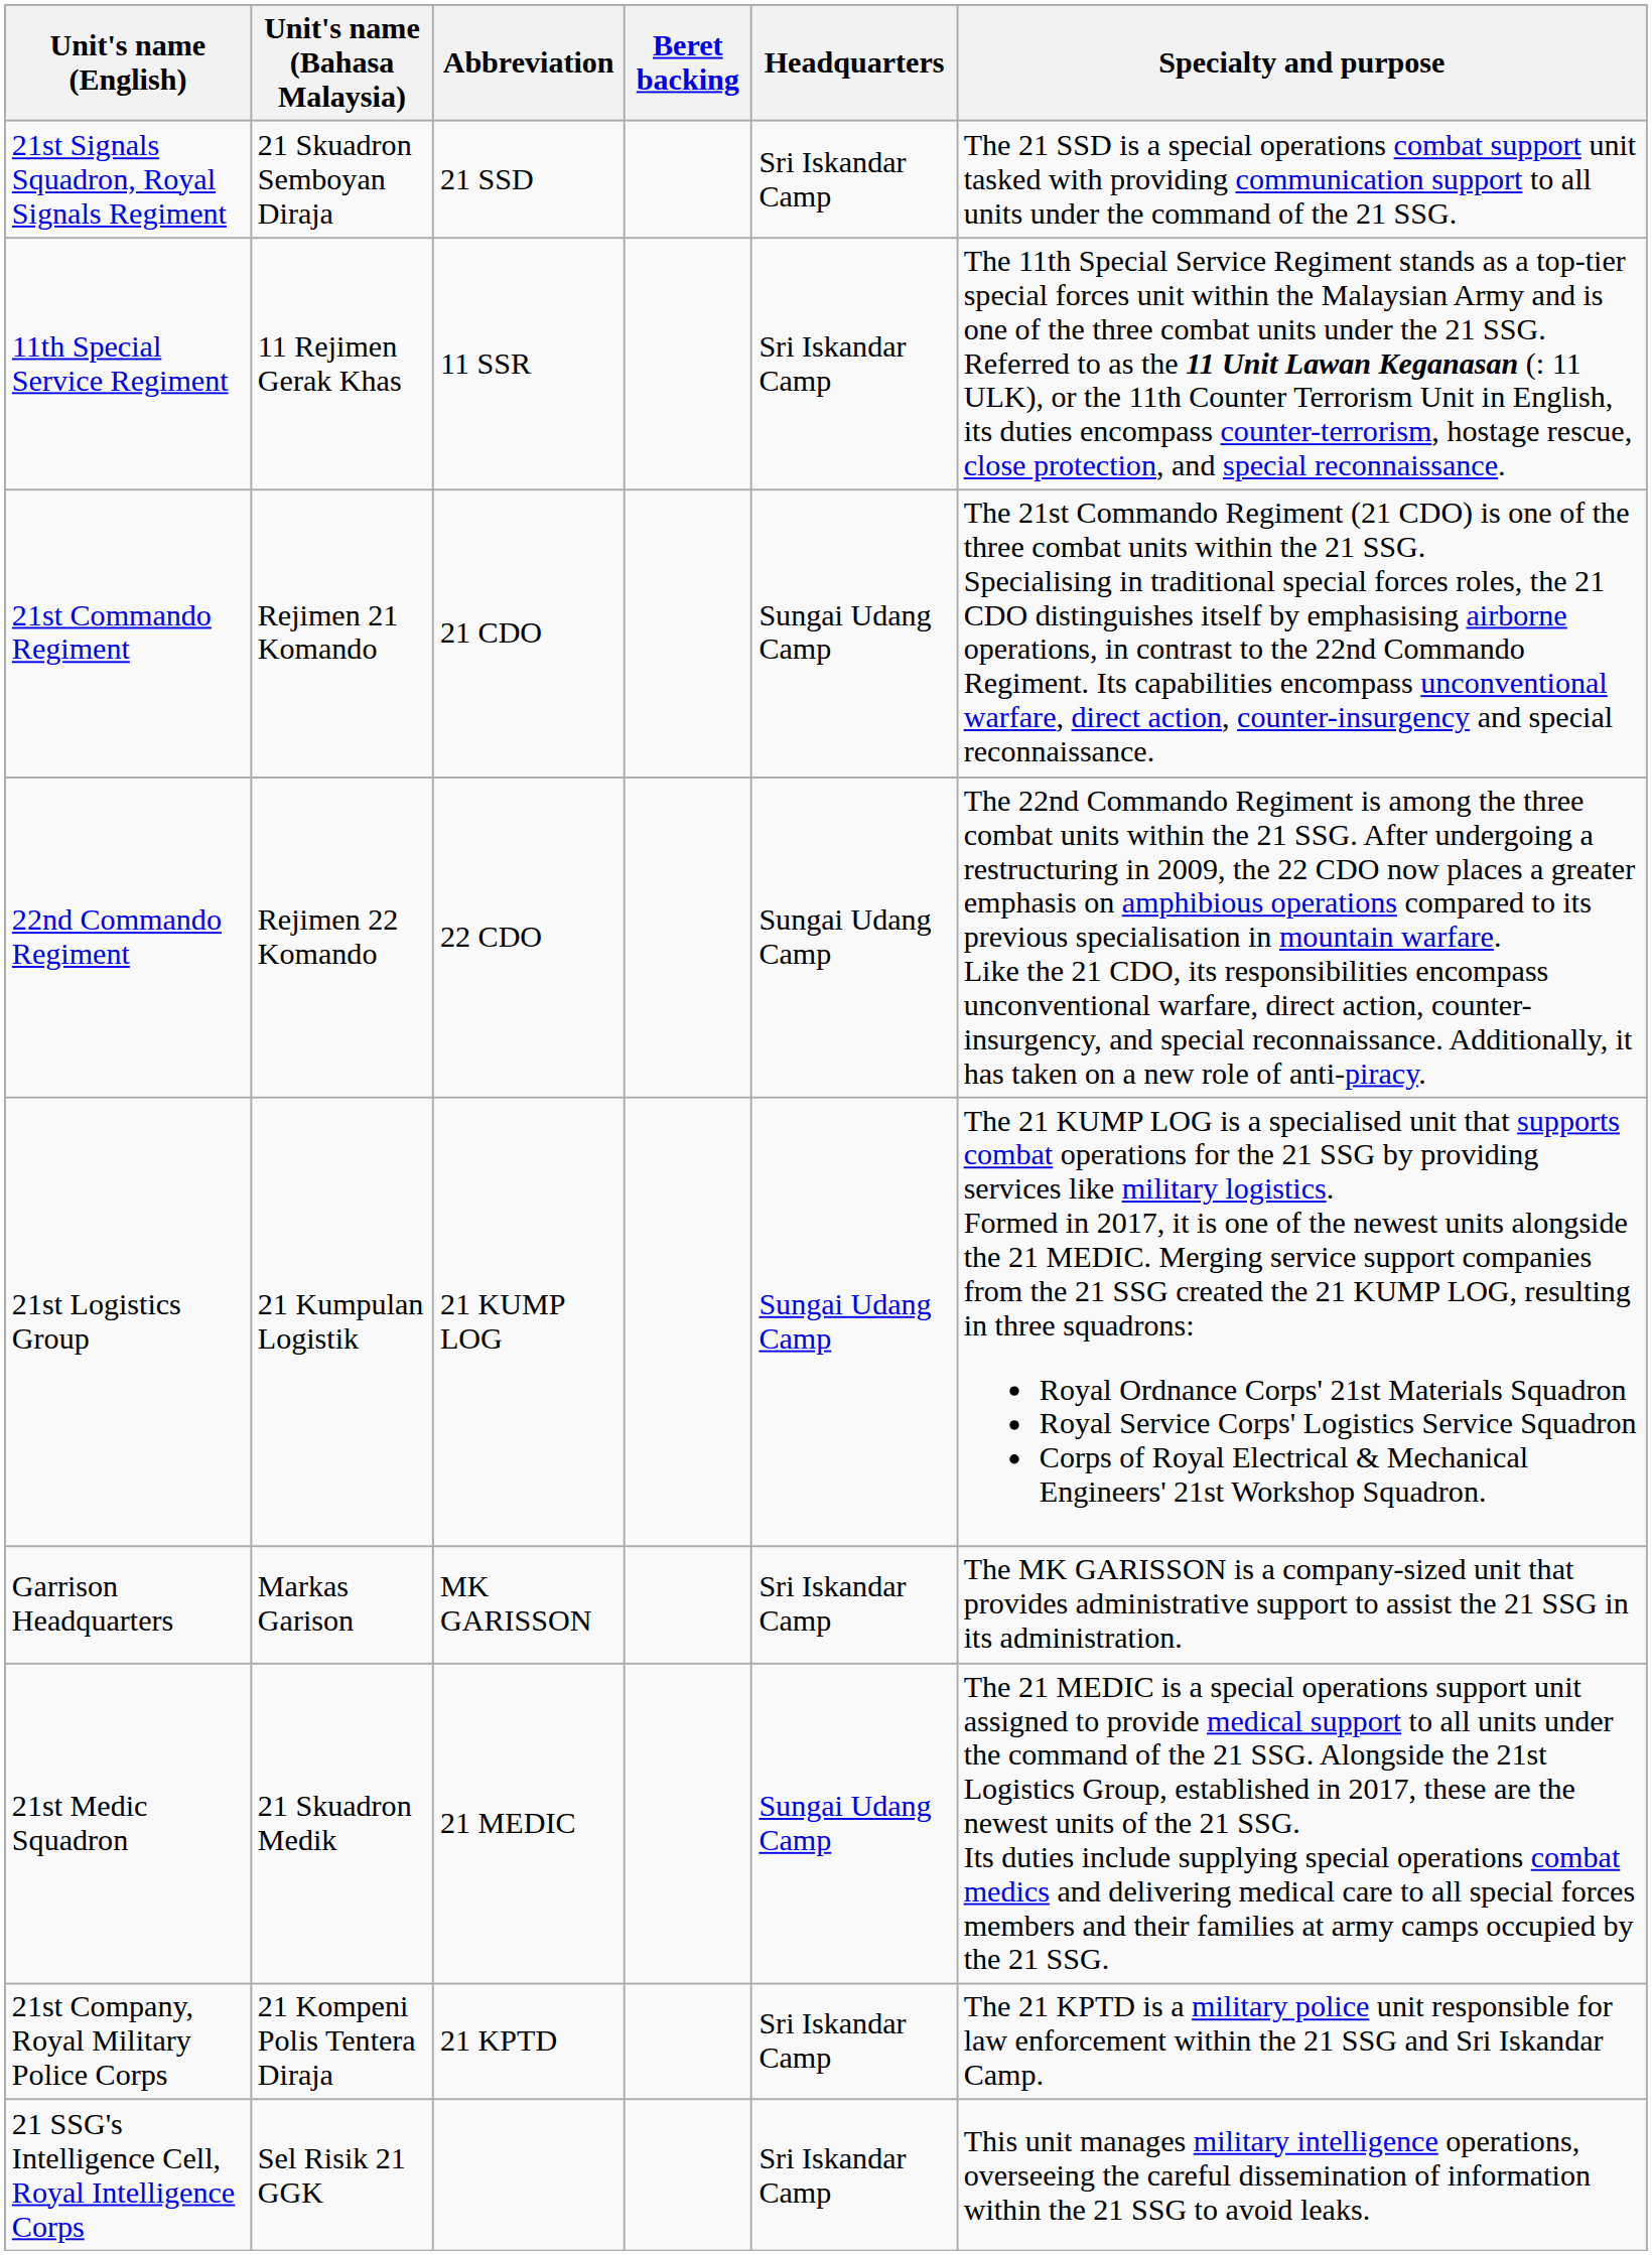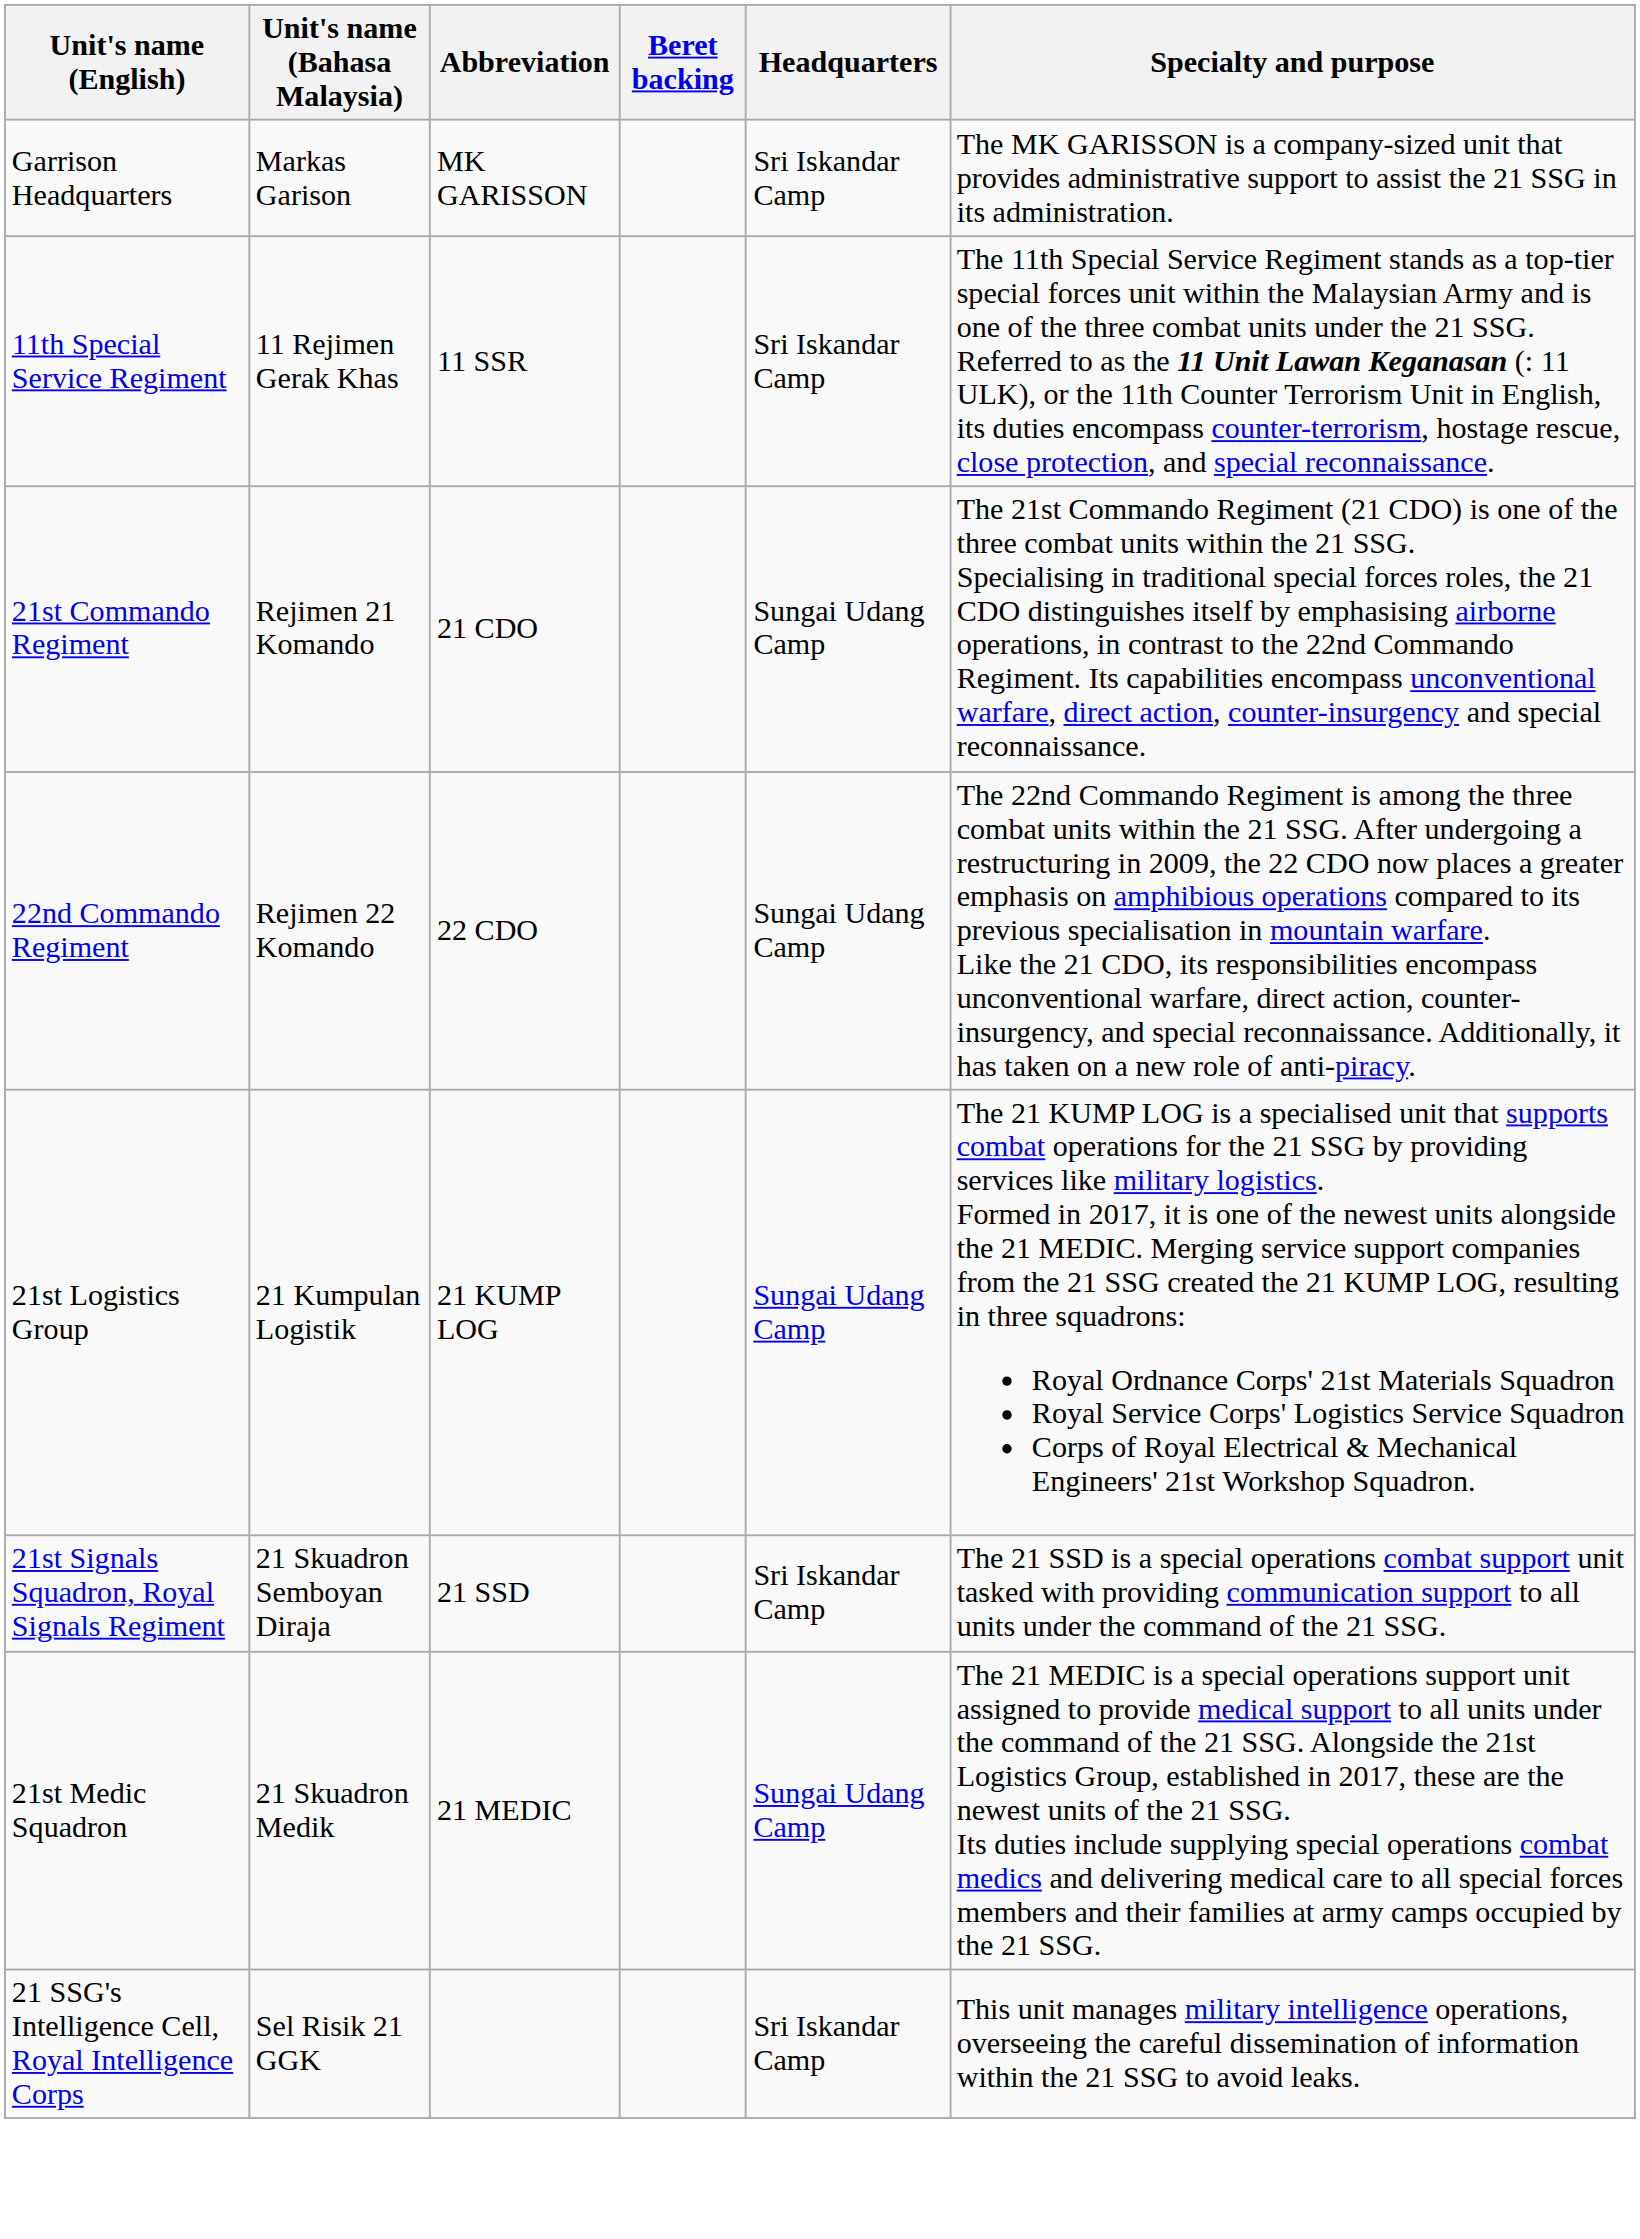 <table class="wikitable">
 <tr>
 <th>Unit's name (English)</th>
 <th>Unit's name (Bahasa Malaysia)</th>
 <th>Abbreviation</th>
 <th><a href='#'>Beret backing</a></th>
 <th>Headquarters</th>
 <th>Specialty and purpose</th>
 </tr>
 <tr>
-<td><a href='#'>21st Signals Squadron, Royal Signals Regiment</a></td>
-<td>21 Skuadron Semboyan Diraja</td>
-<td>21 SSD</td>
+<td>Garrison Headquarters</td>
+<td>Markas Garison</td>
+<td>MK GARISSON</td>
 <td></td>
 <td>Sri Iskandar Camp</td>
-<td>The 21 SSD is a special operations <a href='#'>combat support</a> unit tasked with providing <a href='#'>communication support</a> to all units under the command of the 21 SSG.</td>
+<td>The MK GARISSON is a company-sized unit that provides administrative support to assist the 21 SSG in its administration.</td>
 </tr>
 <tr>
 <td><a href='#'>11th Special Service Regiment</a></td>
 <td>11 Rejimen Gerak Khas</td>
 <td>11 SSR</td>
 <td></td>
 <td>Sri Iskandar Camp</td>
 <td>The 11th Special Service Regiment stands as a top-tier special forces unit within the Malaysian Army and is one of the three combat units under the 21 SSG.<br>Referred to as the <strong><em>11<em> </em>Unit Lawan Keganasan</em></strong> (: 11 ULK), or the 11th Counter Terrorism Unit in English, its duties encompass <a href='#'>counter-terrorism</a>, hostage rescue, <a href='#'>close protection</a>, and <a href='#'>special reconnaissance</a>.</td>
 </tr>
 <tr>
 <td><a href='#'>21st Commando Regiment</a></td>
 <td>Rejimen 21 Komando</td>
 <td>21 CDO</td>
 <td></td>
 <td>Sungai Udang Camp</td>
 <td>The 21st Commando Regiment (21 CDO) is one of the three combat units within the 21 SSG.<br>Specialising in traditional special forces roles, the 21 CDO distinguishes itself by emphasising <a href='#'>airborne</a> operations, in contrast to the 22nd Commando Regiment. Its capabilities encompass <a href='#'>unconventional warfare</a>, <a href='#'>direct action</a>, <a href='#'>counter-insurgency</a> and special reconnaissance.</td>
 </tr>
 <tr>
 <td><a href='#'>22nd Commando Regiment</a></td>
 <td>Rejimen 22 Komando</td>
 <td>22 CDO</td>
 <td></td>
 <td>Sungai Udang Camp</td>
 <td>The 22nd Commando Regiment is among the three combat units within the 21 SSG. After undergoing a restructuring in 2009, the 22 CDO now places a greater emphasis on <a href='#'>amphibious operations</a> compared to its previous specialisation in <a href='#'>mountain warfare</a>.<br>Like the 21 CDO, its responsibilities encompass unconventional warfare, direct action, counter-insurgency, and special reconnaissance. Additionally, it has taken on a new role of anti-<a href='#'>piracy</a>.</td>
 </tr>
 <tr>
 <td>21st Logistics Group</td>
 <td>21 Kumpulan Logistik</td>
 <td>21 KUMP LOG</td>
 <td></td>
 <td><a href='#'>Sungai Udang Camp</a></td>
 <td>The 21 KUMP LOG is a specialised unit that <a href='#'>supports combat</a> operations for the 21 SSG by providing services like <a href='#'>military logistics</a>.<br>Formed in 2017, it is one of the newest units alongside the 21 MEDIC. Merging service support companies from the 21 SSG created the 21 KUMP LOG, resulting in three squadrons:<ul><li>Royal Ordnance Corps' 21st Materials Squadron</li><li>Royal Service Corps' Logistics Service Squadron</li><li>Corps of Royal Electrical & Mechanical Engineers' 21st Workshop Squadron.</li></ul></td>
 </tr>
 <tr>
-<td>Garrison Headquarters</td>
-<td>Markas Garison</td>
-<td>MK GARISSON</td>
+<td><a href='#'>21st Signals Squadron, Royal Signals Regiment</a></td>
+<td>21 Skuadron Semboyan Diraja</td>
+<td>21 SSD</td>
 <td></td>
 <td>Sri Iskandar Camp</td>
-<td>The MK GARISSON is a company-sized unit that provides administrative support to assist the 21 SSG in its administration.</td>
+<td>The 21 SSD is a special operations <a href='#'>combat support</a> unit tasked with providing <a href='#'>communication support</a> to all units under the command of the 21 SSG.</td>
 </tr>
 <tr>
 <td>21st Medic Squadron</td>
 <td>21 Skuadron Medik</td>
 <td>21 MEDIC</td>
 <td></td>
 <td><a href='#'>Sungai Udang Camp</a></td>
 <td>The 21 MEDIC is a special operations support unit assigned to provide <a href='#'>medical support</a> to all units under the command of the 21 SSG. Alongside the 21st Logistics Group, established in 2017, these are the newest units of the 21 SSG.<br>Its duties include supplying special operations <a href='#'>combat medics</a> and delivering medical care to all special forces members and their families at army camps occupied by the 21 SSG.</td>
 </tr>
 <tr>
-<td>21st Company, Royal Military Police Corps</td>
-<td>21 Kompeni Polis Tentera Diraja</td>
-<td>21 KPTD</td>
-<td></td>
-<td>Sri Iskandar Camp</td>
-<td>The 21 KPTD is a <a href='#'>military police</a> unit responsible for law enforcement within the 21 SSG and Sri Iskandar Camp.</td>
-</tr>
-<tr>
 <td>21 SSG's Intelligence Cell, <a href='#'>Royal Intelligence Corps</a></td>
 <td>Sel Risik 21 GGK</td>
 <td></td>
 <td></td>
 <td>Sri Iskandar Camp</td>
 <td>This unit manages <a href='#'>military intelligence</a> operations, overseeing the careful dissemination of information within the 21 SSG to avoid leaks.</td>
 </tr>
 </table>
